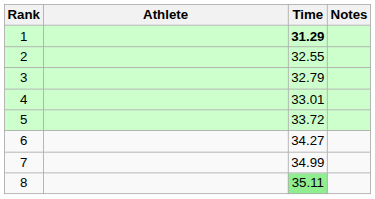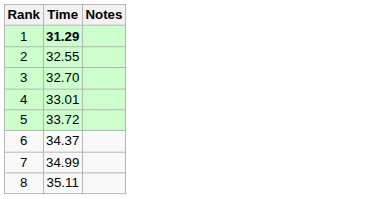 <table class="wikitable" style="text-align:center">
 <tr>
 <th>Rank</th>
-<th Style="width:18em">Athlete</th>
 <th>Time</th>
 <th>Notes</th>
 </tr>
 <tr style="background:#cfc">
 <td>1</td>
-<td style="text-align:left"></td>
 <td><strong>31.29</strong></td>
 <td></td>
 </tr>
 <tr style="background:#cfc">
 <td>2</td>
-<td style="text-align:left"></td>
 <td>32.55</td>
 <td></td>
 </tr>
 <tr style="background:#cfc">
 <td>3</td>
-<td style="text-align:left"></td>
-<td>32.79</td>
+<td>32.70</td>
 <td></td>
 </tr>
 <tr style="background:#cfc">
 <td>4</td>
-<td style="text-align:left"></td>
 <td>33.01</td>
 <td></td>
 </tr>
 <tr style="background:#cfc">
 <td>5</td>
-<td style="text-align:left"></td>
 <td>33.72</td>
 <td></td>
 </tr>
 <tr>
 <td>6</td>
-<td style="text-align:left"></td>
-<td>34.27</td>
+<td>34.37</td>
 <td></td>
 </tr>
 <tr>
 <td>7</td>
-<td style="text-align:left"></td>
 <td>34.99</td>
 <td></td>
 </tr>
 <tr>
 <td>8</td>
-<td style="text-align:left"></td>
-<td style="background: lightgreen;">35.11</td>
+<td>35.11</td>
 <td></td>
 </tr>
 </table>
